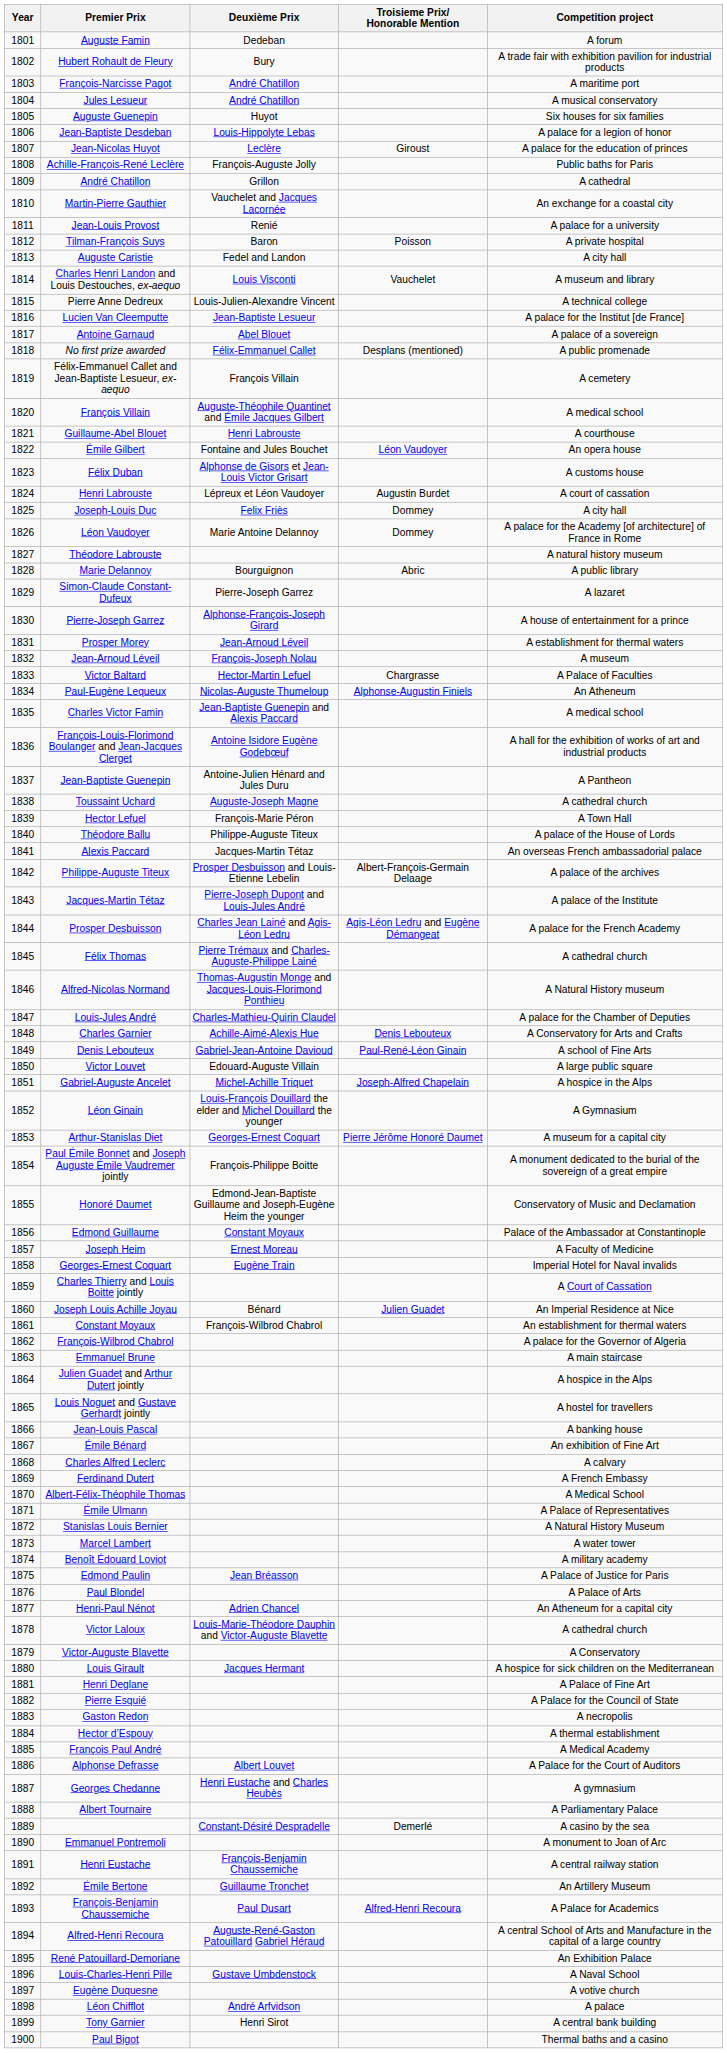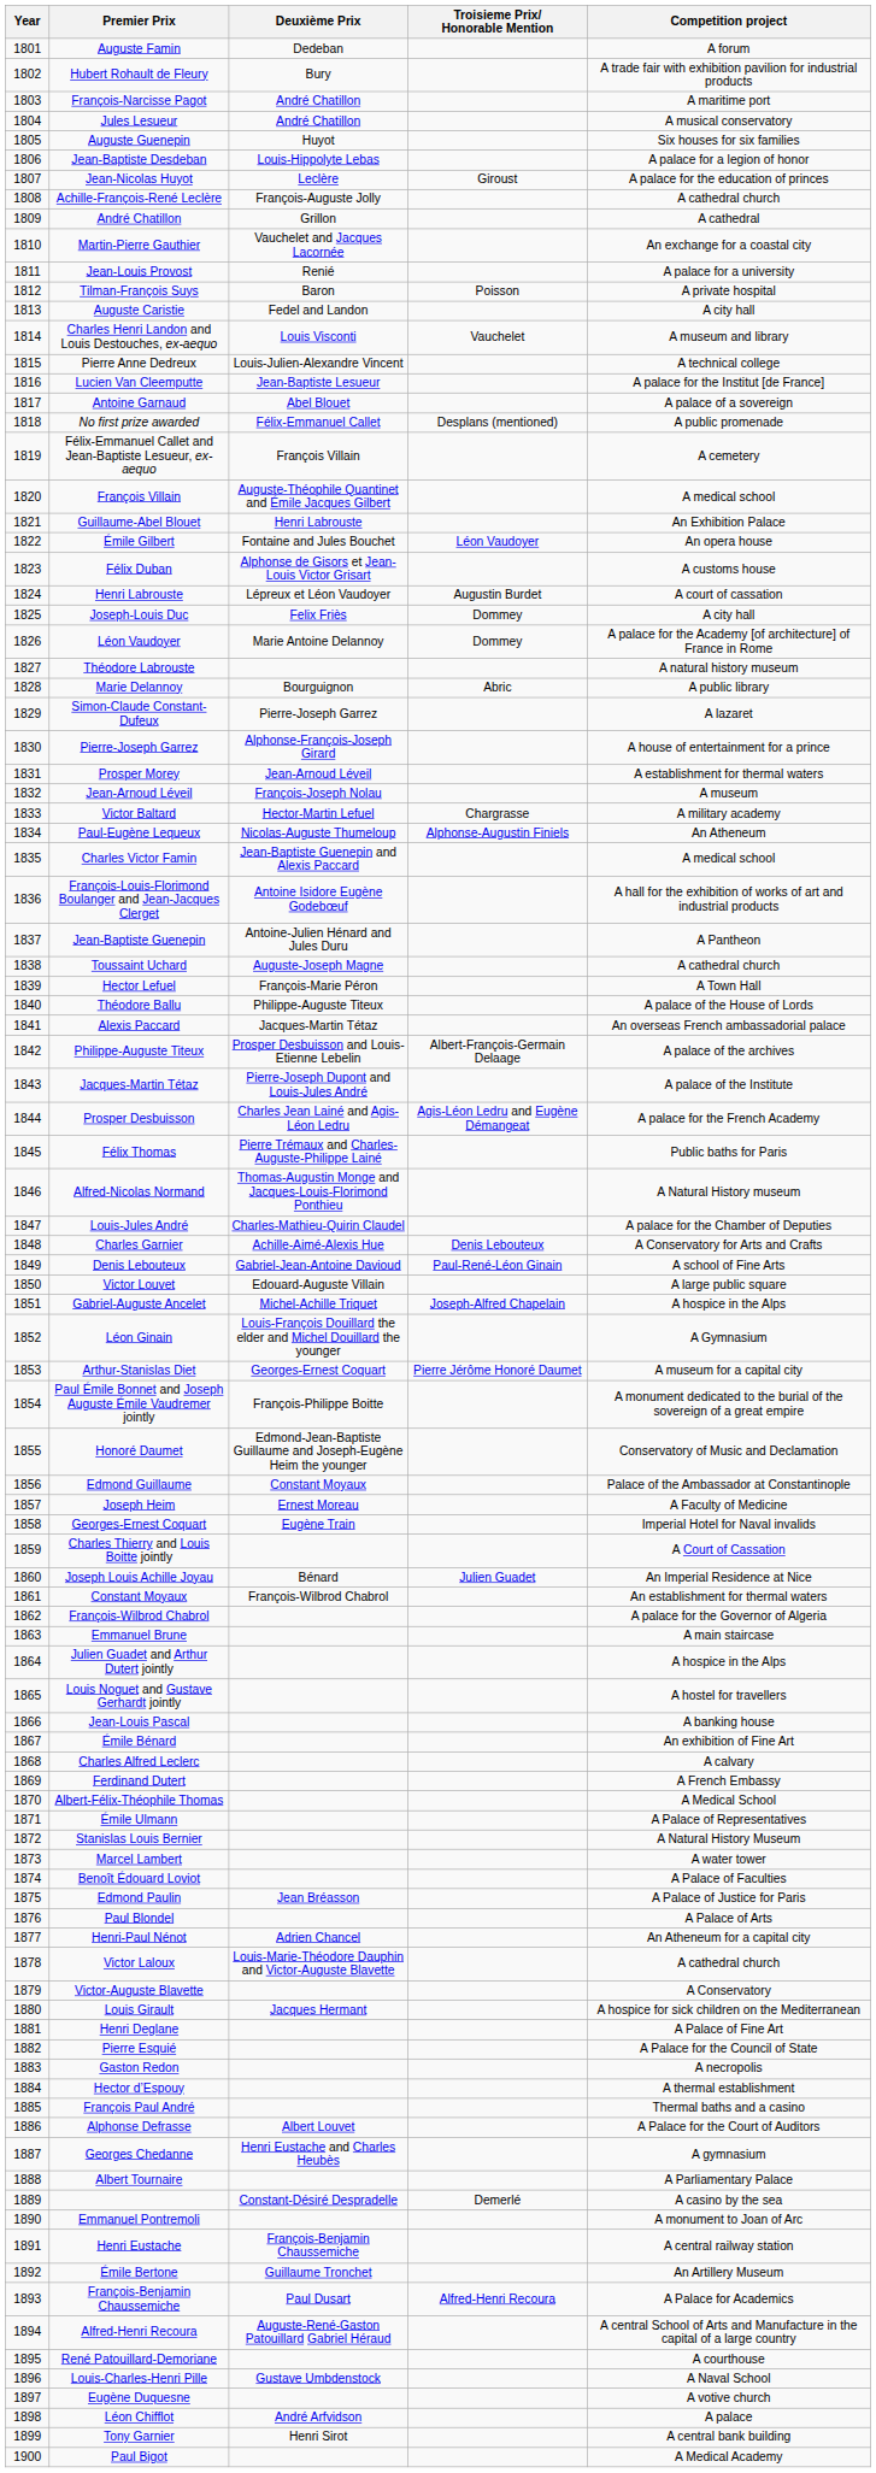 <table class="wikitable" style="text-align: center;">
 <tr>
 <th scope="col" width="50px">Year</th>
 <th scope="col" width="225px">Premier Prix</th>
 <th scope="col" width="225px">Deuxième Prix</th>
 <th scope="col" width="225px">Troisieme Prix/<br>Honorable Mention</th>
 <th scope="col" width="360px">Competition project</th>
 </tr>
 <tr>
 <td>1801</td>
 <td><a href='#'>Auguste Famin</a></td>
 <td>Dedeban</td>
 <td></td>
 <td>A forum</td>
 </tr>
 <tr>
 <td>1802</td>
 <td><a href='#'>Hubert Rohault de Fleury</a></td>
 <td>Bury</td>
 <td></td>
 <td>A trade fair with exhibition pavilion for industrial products</td>
 </tr>
 <tr>
 <td>1803</td>
 <td><a href='#'>François-Narcisse Pagot</a></td>
 <td><a href='#'>André Chatillon</a></td>
 <td></td>
 <td>A maritime port</td>
 </tr>
 <tr>
 <td>1804</td>
 <td><a href='#'>Jules Lesueur</a></td>
 <td><a href='#'>André Chatillon</a></td>
 <td></td>
 <td>A musical conservatory</td>
 </tr>
 <tr>
 <td>1805</td>
 <td><a href='#'>Auguste Guenepin</a></td>
 <td>Huyot</td>
 <td></td>
 <td>Six houses for six families</td>
 </tr>
 <tr>
 <td>1806</td>
 <td><a href='#'>Jean-Baptiste Desdeban</a></td>
 <td><a href='#'>Louis-Hippolyte Lebas</a></td>
 <td></td>
 <td>A palace for a legion of honor</td>
 </tr>
 <tr>
 <td>1807</td>
 <td><a href='#'>Jean-Nicolas Huyot</a></td>
 <td><a href='#'>Leclère</a></td>
 <td>Giroust</td>
 <td>A palace for the education of princes</td>
 </tr>
 <tr>
 <td>1808</td>
 <td><a href='#'>Achille-François-René Leclère</a></td>
 <td>François-Auguste Jolly</td>
 <td></td>
-<td>Public baths for Paris</td>
+<td>A cathedral church</td>
 </tr>
 <tr>
 <td>1809</td>
 <td><a href='#'>André Chatillon</a></td>
 <td>Grillon</td>
 <td></td>
 <td>A cathedral</td>
 </tr>
 <tr>
 <td>1810</td>
 <td><a href='#'>Martin-Pierre Gauthier</a></td>
 <td>Vauchelet and <a href='#'>Jacques Lacornée</a></td>
 <td></td>
 <td>An exchange for a coastal city</td>
 </tr>
 <tr>
 <td>1811</td>
 <td><a href='#'>Jean-Louis Provost</a></td>
 <td>Renié</td>
 <td></td>
 <td>A palace for a university</td>
 </tr>
 <tr>
 <td>1812</td>
 <td><a href='#'>Tilman-François Suys</a></td>
 <td>Baron</td>
 <td>Poisson</td>
 <td>A private hospital</td>
 </tr>
 <tr>
 <td>1813</td>
 <td><a href='#'>Auguste Caristie</a></td>
 <td>Fedel and Landon</td>
 <td></td>
 <td>A city hall</td>
 </tr>
 <tr>
 <td>1814</td>
 <td><a href='#'>Charles Henri Landon</a> and Louis Destouches, <em>ex-aequo</em></td>
 <td><a href='#'>Louis Visconti</a></td>
 <td>Vauchelet</td>
 <td>A museum and library</td>
 </tr>
 <tr>
 <td>1815</td>
 <td>Pierre Anne Dedreux</td>
 <td>Louis-Julien-Alexandre Vincent</td>
 <td></td>
 <td>A technical college</td>
 </tr>
 <tr>
 <td>1816</td>
 <td><a href='#'>Lucien Van Cleemputte</a></td>
 <td><a href='#'>Jean-Baptiste Lesueur</a></td>
 <td></td>
 <td>A palace for the Institut [de France]</td>
 </tr>
 <tr>
 <td>1817</td>
 <td><a href='#'>Antoine Garnaud</a></td>
 <td><a href='#'>Abel Blouet</a></td>
 <td></td>
 <td>A palace of a sovereign</td>
 </tr>
 <tr>
 <td>1818</td>
 <td><em>No first prize awarded</em></td>
 <td><a href='#'>Félix-Emmanuel Callet</a></td>
 <td>Desplans (mentioned)</td>
 <td>A public promenade</td>
 </tr>
 <tr>
 <td>1819</td>
 <td>Félix-Emmanuel Callet and Jean-Baptiste Lesueur, <em>ex-aequo</em></td>
 <td>François Villain</td>
 <td></td>
 <td>A cemetery</td>
 </tr>
 <tr>
 <td>1820</td>
 <td><a href='#'>François Villain</a></td>
 <td><a href='#'>Auguste-Théophile Quantinet</a> and <a href='#'>Émile Jacques Gilbert</a></td>
 <td></td>
 <td>A medical school</td>
 </tr>
 <tr>
 <td>1821</td>
 <td><a href='#'>Guillaume-Abel Blouet</a></td>
 <td><a href='#'>Henri Labrouste</a></td>
 <td></td>
-<td>A courthouse</td>
+<td>An Exhibition Palace</td>
 </tr>
 <tr>
 <td>1822</td>
 <td><a href='#'>Émile Gilbert</a></td>
 <td>Fontaine and Jules Bouchet</td>
 <td><a href='#'>Léon Vaudoyer</a></td>
 <td>An opera house</td>
 </tr>
 <tr>
 <td>1823</td>
 <td><a href='#'>Félix Duban</a></td>
 <td><a href='#'>Alphonse de Gisors</a> et <a href='#'>Jean-Louis Victor Grisart</a></td>
 <td></td>
 <td>A customs house</td>
 </tr>
 <tr>
 <td>1824</td>
 <td><a href='#'>Henri Labrouste</a></td>
 <td>Lépreux et Léon Vaudoyer</td>
 <td>Augustin Burdet</td>
 <td>A court of cassation</td>
 </tr>
 <tr>
 <td>1825</td>
 <td><a href='#'>Joseph-Louis Duc</a></td>
 <td><a href='#'>Felix Friès</a></td>
 <td>Dommey</td>
 <td>A city hall</td>
 </tr>
 <tr>
 <td>1826</td>
 <td><a href='#'>Léon Vaudoyer</a></td>
 <td>Marie Antoine Delannoy</td>
 <td>Dommey</td>
 <td>A palace for the Academy [of architecture] of France in Rome</td>
 </tr>
 <tr>
 <td>1827</td>
 <td><a href='#'>Théodore Labrouste</a></td>
 <td></td>
 <td></td>
 <td>A natural history museum</td>
 </tr>
 <tr>
 <td>1828</td>
 <td><a href='#'>Marie Delannoy</a></td>
 <td>Bourguignon</td>
 <td>Abric</td>
 <td>A public library</td>
 </tr>
 <tr>
 <td>1829</td>
 <td><a href='#'>Simon-Claude Constant-Dufeux</a></td>
 <td>Pierre-Joseph Garrez</td>
 <td></td>
 <td>A lazaret</td>
 </tr>
 <tr>
 <td>1830</td>
 <td><a href='#'>Pierre-Joseph Garrez</a></td>
 <td><a href='#'>Alphonse-François-Joseph Girard</a></td>
 <td></td>
 <td>A house of entertainment for a prince</td>
 </tr>
 <tr>
 <td>1831</td>
 <td><a href='#'>Prosper Morey</a></td>
 <td><a href='#'>Jean-Arnoud Léveil</a></td>
 <td></td>
 <td>A establishment for thermal waters</td>
 </tr>
 <tr>
 <td>1832</td>
 <td><a href='#'>Jean-Arnoud Léveil</a></td>
 <td><a href='#'>François-Joseph Nolau</a></td>
 <td></td>
 <td>A museum</td>
 </tr>
 <tr>
 <td>1833</td>
 <td><a href='#'>Victor Baltard</a></td>
 <td><a href='#'>Hector-Martin Lefuel</a></td>
 <td>Chargrasse</td>
-<td>A Palace of Faculties</td>
+<td>A military academy</td>
 </tr>
 <tr>
 <td>1834</td>
 <td><a href='#'>Paul-Eugène Lequeux</a></td>
 <td><a href='#'>Nicolas-Auguste Thumeloup</a></td>
 <td><a href='#'>Alphonse-Augustin Finiels</a></td>
 <td>An Atheneum</td>
 </tr>
 <tr>
 <td>1835</td>
 <td><a href='#'>Charles Victor Famin</a></td>
 <td><a href='#'>Jean-Baptiste Guenepin</a> and <a href='#'>Alexis Paccard</a></td>
 <td></td>
 <td>A medical school</td>
 </tr>
 <tr>
 <td>1836</td>
 <td><a href='#'>François-Louis-Florimond Boulanger</a> and <a href='#'>Jean-Jacques Clerget</a></td>
 <td><a href='#'>Antoine Isidore Eugène Godebœuf</a></td>
 <td></td>
 <td>A hall for the exhibition of works of art and industrial products</td>
 </tr>
 <tr>
 <td>1837</td>
 <td><a href='#'>Jean-Baptiste Guenepin</a></td>
 <td>Antoine-Julien Hénard and Jules Duru</td>
 <td></td>
 <td>A Pantheon</td>
 </tr>
 <tr>
 <td>1838</td>
 <td><a href='#'>Toussaint Uchard</a></td>
 <td><a href='#'>Auguste-Joseph Magne</a></td>
 <td></td>
 <td>A cathedral church</td>
 </tr>
 <tr>
 <td>1839</td>
 <td><a href='#'>Hector Lefuel</a></td>
 <td>François-Marie Péron</td>
 <td></td>
 <td>A Town Hall</td>
 </tr>
 <tr>
 <td>1840</td>
 <td><a href='#'>Théodore Ballu</a></td>
 <td>Philippe-Auguste Titeux</td>
 <td></td>
 <td>A palace of the House of Lords</td>
 </tr>
 <tr>
 <td>1841</td>
 <td><a href='#'>Alexis Paccard</a></td>
 <td>Jacques-Martin Tétaz</td>
 <td></td>
 <td>An overseas French ambassadorial palace</td>
 </tr>
 <tr>
 <td>1842</td>
 <td><a href='#'>Philippe-Auguste Titeux</a></td>
 <td><a href='#'>Prosper Desbuisson</a> and Louis-Etienne Lebelin</td>
 <td>Albert-François-Germain Delaage</td>
 <td>A palace of the archives</td>
 </tr>
 <tr>
 <td>1843</td>
 <td><a href='#'>Jacques-Martin Tétaz</a></td>
 <td><a href='#'>Pierre-Joseph Dupont</a> and <a href='#'>Louis-Jules André</a></td>
 <td></td>
 <td>A palace of the Institute</td>
 </tr>
 <tr>
 <td>1844</td>
 <td><a href='#'>Prosper Desbuisson</a></td>
 <td><a href='#'>Charles Jean Lainé</a> and <a href='#'>Agis-Léon Ledru</a></td>
 <td><a href='#'>Agis-Léon Ledru</a> and <a href='#'>Eugène Démangeat</a></td>
 <td>A palace for the French Academy</td>
 </tr>
 <tr>
 <td>1845</td>
 <td><a href='#'>Félix Thomas</a></td>
 <td><a href='#'>Pierre Trémaux</a> and <a href='#'>Charles-Auguste-Philippe Lainé</a></td>
 <td></td>
-<td>A cathedral church</td>
+<td>Public baths for Paris</td>
 </tr>
 <tr>
 <td>1846</td>
 <td><a href='#'>Alfred-Nicolas Normand</a></td>
 <td><a href='#'>Thomas-Augustin Monge</a> and <a href='#'>Jacques-Louis-Florimond Ponthieu</a></td>
 <td></td>
 <td>A Natural History museum</td>
 </tr>
 <tr>
 <td>1847</td>
 <td><a href='#'>Louis-Jules André</a></td>
 <td><a href='#'>Charles-Mathieu-Quirin Claudel</a></td>
 <td></td>
 <td>A palace for the Chamber of Deputies</td>
 </tr>
 <tr>
 <td>1848</td>
 <td><a href='#'>Charles Garnier</a></td>
 <td><a href='#'>Achille-Aimé-Alexis Hue</a></td>
 <td><a href='#'>Denis Lebouteux</a></td>
 <td>A Conservatory for Arts and Crafts</td>
 </tr>
 <tr>
 <td>1849</td>
 <td><a href='#'>Denis Lebouteux</a></td>
 <td><a href='#'>Gabriel-Jean-Antoine Davioud</a></td>
 <td><a href='#'>Paul-René-Léon Ginain</a></td>
 <td>A school of Fine Arts</td>
 </tr>
 <tr>
 <td>1850</td>
 <td><a href='#'>Victor Louvet</a></td>
 <td>Edouard-Auguste Villain</td>
 <td></td>
 <td>A large public square</td>
 </tr>
 <tr>
 <td>1851</td>
 <td><a href='#'>Gabriel-Auguste Ancelet</a></td>
 <td><a href='#'>Michel-Achille Triquet</a></td>
 <td><a href='#'>Joseph-Alfred Chapelain</a></td>
 <td>A hospice in the Alps</td>
 </tr>
 <tr>
 <td>1852</td>
 <td><a href='#'>Léon Ginain</a></td>
 <td><a href='#'>Louis-François Douillard</a> the elder and <a href='#'>Michel Douillard</a> the younger</td>
 <td></td>
 <td>A Gymnasium</td>
 </tr>
 <tr>
 <td>1853</td>
 <td><a href='#'>Arthur-Stanislas Diet</a></td>
 <td><a href='#'>Georges-Ernest Coquart</a></td>
 <td><a href='#'>Pierre Jérôme Honoré Daumet</a></td>
 <td>A museum for a capital city</td>
 </tr>
 <tr>
 <td>1854</td>
 <td><a href='#'>Paul Émile Bonnet</a> and <a href='#'>Joseph Auguste Émile Vaudremer</a> jointly</td>
 <td>François-Philippe Boitte</td>
 <td></td>
 <td>A monument dedicated to the burial of the sovereign of a great empire</td>
 </tr>
 <tr>
 <td>1855</td>
 <td><a href='#'>Honoré Daumet</a></td>
 <td>Edmond-Jean-Baptiste Guillaume and Joseph-Eugène Heim the younger</td>
 <td></td>
 <td>Conservatory of Music and Declamation</td>
 </tr>
 <tr>
 <td>1856</td>
 <td><a href='#'>Edmond Guillaume</a></td>
 <td><a href='#'>Constant Moyaux</a></td>
 <td></td>
 <td>Palace of the Ambassador at Constantinople</td>
 </tr>
 <tr>
 <td>1857</td>
 <td><a href='#'>Joseph Heim</a></td>
 <td><a href='#'>Ernest Moreau</a></td>
 <td></td>
 <td>A Faculty of Medicine</td>
 </tr>
 <tr>
 <td>1858</td>
 <td><a href='#'>Georges-Ernest Coquart</a></td>
 <td><a href='#'>Eugène Train</a></td>
 <td></td>
 <td>Imperial Hotel for Naval invalids</td>
 </tr>
 <tr>
 <td>1859</td>
 <td><a href='#'>Charles Thierry</a> and <a href='#'>Louis Boitte</a> jointly</td>
 <td></td>
 <td></td>
 <td>A <a href='#'>Court of Cassation</a></td>
 </tr>
 <tr>
 <td>1860</td>
 <td><a href='#'>Joseph Louis Achille Joyau</a></td>
 <td>Bénard</td>
 <td><a href='#'>Julien Guadet</a></td>
 <td>An Imperial Residence at Nice</td>
 </tr>
 <tr>
 <td>1861</td>
 <td><a href='#'>Constant Moyaux</a></td>
 <td>François-Wilbrod Chabrol</td>
 <td></td>
 <td>An establishment for thermal waters</td>
 </tr>
 <tr>
 <td>1862</td>
 <td><a href='#'>François-Wilbrod Chabrol</a></td>
 <td></td>
 <td></td>
 <td>A palace for the Governor of Algeria</td>
 </tr>
 <tr>
 <td>1863</td>
 <td><a href='#'>Emmanuel Brune</a></td>
 <td></td>
 <td></td>
 <td>A main staircase</td>
 </tr>
 <tr>
 <td>1864</td>
 <td><a href='#'>Julien Guadet</a> and <a href='#'>Arthur Dutert</a> jointly</td>
 <td></td>
 <td></td>
 <td>A hospice in the Alps</td>
 </tr>
 <tr>
 <td>1865</td>
 <td><a href='#'>Louis Noguet</a> and <a href='#'>Gustave Gerhardt</a> jointly</td>
 <td></td>
 <td></td>
 <td>A hostel for travellers</td>
 </tr>
 <tr>
 <td>1866</td>
 <td><a href='#'>Jean-Louis Pascal</a></td>
 <td></td>
 <td></td>
 <td>A banking house</td>
 </tr>
 <tr>
 <td>1867</td>
 <td><a href='#'>Émile Bénard</a></td>
 <td></td>
 <td></td>
 <td>An exhibition of Fine Art</td>
 </tr>
 <tr>
 <td>1868</td>
 <td><a href='#'>Charles Alfred Leclerc</a></td>
 <td></td>
 <td></td>
 <td>A calvary</td>
 </tr>
 <tr>
 <td>1869</td>
 <td><a href='#'>Ferdinand Dutert</a></td>
 <td></td>
 <td></td>
 <td>A French Embassy</td>
 </tr>
 <tr>
 <td>1870</td>
 <td><a href='#'>Albert-Félix-Théophile Thomas</a></td>
 <td></td>
 <td></td>
 <td>A Medical School</td>
 </tr>
 <tr>
 <td>1871</td>
 <td><a href='#'>Émile Ulmann</a></td>
 <td></td>
 <td></td>
 <td>A Palace of Representatives</td>
 </tr>
 <tr>
 <td>1872</td>
 <td><a href='#'>Stanislas Louis Bernier</a></td>
 <td></td>
 <td></td>
 <td>A Natural History Museum</td>
 </tr>
 <tr>
 <td>1873</td>
 <td><a href='#'>Marcel Lambert</a></td>
 <td></td>
 <td></td>
 <td>A water tower</td>
 </tr>
 <tr>
 <td>1874</td>
 <td><a href='#'>Benoît Édouard Loviot</a></td>
 <td></td>
 <td></td>
-<td>A military academy</td>
+<td>A Palace of Faculties</td>
 </tr>
 <tr>
 <td>1875</td>
 <td><a href='#'>Edmond Paulin</a></td>
 <td><a href='#'>Jean Bréasson</a></td>
 <td></td>
 <td>A Palace of Justice for Paris</td>
 </tr>
 <tr>
 <td>1876</td>
 <td><a href='#'>Paul Blondel</a></td>
 <td></td>
 <td></td>
 <td>A Palace of Arts</td>
 </tr>
 <tr>
 <td>1877</td>
 <td><a href='#'>Henri-Paul Nénot</a></td>
 <td><a href='#'>Adrien Chancel</a></td>
 <td></td>
 <td>An Atheneum for a capital city</td>
 </tr>
 <tr>
 <td>1878</td>
 <td><a href='#'>Victor Laloux</a></td>
 <td><a href='#'>Louis-Marie-Théodore Dauphin</a> and <a href='#'>Victor-Auguste Blavette</a></td>
 <td></td>
 <td>A cathedral church</td>
 </tr>
 <tr>
 <td>1879</td>
 <td><a href='#'>Victor-Auguste Blavette</a></td>
 <td></td>
 <td></td>
 <td>A Conservatory</td>
 </tr>
 <tr>
 <td>1880</td>
 <td><a href='#'>Louis Girault</a></td>
 <td><a href='#'>Jacques Hermant</a></td>
 <td></td>
 <td>A hospice for sick children on the Mediterranean</td>
 </tr>
 <tr>
 <td>1881</td>
 <td><a href='#'>Henri Deglane</a></td>
 <td></td>
 <td></td>
 <td>A Palace of Fine Art</td>
 </tr>
 <tr>
 <td>1882</td>
 <td><a href='#'>Pierre Esquié</a></td>
 <td></td>
 <td></td>
 <td>A Palace for the Council of State</td>
 </tr>
 <tr>
 <td>1883</td>
 <td><a href='#'>Gaston Redon</a></td>
 <td></td>
 <td></td>
 <td>A necropolis</td>
 </tr>
 <tr>
 <td>1884</td>
 <td><a href='#'>Hector d’Espouy</a></td>
 <td></td>
 <td></td>
 <td>A thermal establishment</td>
 </tr>
 <tr>
 <td>1885</td>
 <td><a href='#'>François Paul André</a></td>
 <td></td>
 <td></td>
-<td>A Medical Academy</td>
+<td>Thermal baths and a casino</td>
 </tr>
 <tr>
 <td>1886</td>
 <td><a href='#'>Alphonse Defrasse</a></td>
 <td><a href='#'>Albert Louvet</a></td>
 <td></td>
 <td>A Palace for the Court of Auditors</td>
 </tr>
 <tr>
 <td>1887</td>
 <td><a href='#'>Georges Chedanne</a></td>
 <td><a href='#'>Henri Eustache</a> and <a href='#'>Charles Heubès</a></td>
 <td></td>
 <td>A gymnasium</td>
 </tr>
 <tr>
 <td>1888</td>
 <td><a href='#'>Albert Tournaire</a></td>
 <td></td>
 <td></td>
 <td>A Parliamentary Palace</td>
 </tr>
 <tr>
 <td>1889</td>
 <td></td>
 <td><a href='#'>Constant-Désiré Despradelle</a></td>
 <td>Demerlé</td>
 <td>A casino by the sea</td>
 </tr>
 <tr>
 <td>1890</td>
 <td><a href='#'>Emmanuel Pontremoli</a></td>
 <td></td>
 <td></td>
 <td>A monument to Joan of Arc</td>
 </tr>
 <tr>
 <td>1891</td>
 <td><a href='#'>Henri Eustache</a></td>
 <td><a href='#'>François-Benjamin Chaussemiche</a></td>
 <td></td>
 <td>A central railway station</td>
 </tr>
 <tr>
 <td>1892</td>
 <td><a href='#'>Émile Bertone</a></td>
 <td><a href='#'>Guillaume Tronchet</a></td>
 <td></td>
 <td>An Artillery Museum</td>
 </tr>
 <tr>
 <td>1893</td>
 <td><a href='#'>François-Benjamin Chaussemiche</a></td>
 <td><a href='#'>Paul Dusart</a></td>
 <td><a href='#'>Alfred-Henri Recoura</a></td>
 <td>A Palace for Academics</td>
 </tr>
 <tr>
 <td>1894</td>
 <td><a href='#'>Alfred-Henri Recoura</a></td>
 <td><a href='#'>Auguste-René-Gaston Patouillard</a> <a href='#'>Gabriel Héraud</a></td>
 <td></td>
 <td>A central School of Arts and Manufacture in the capital of a large country</td>
 </tr>
 <tr>
 <td>1895</td>
 <td><a href='#'>René Patouillard-Demoriane</a></td>
 <td></td>
 <td></td>
-<td>An Exhibition Palace</td>
+<td>A courthouse</td>
 </tr>
 <tr>
 <td>1896</td>
 <td><a href='#'>Louis-Charles-Henri Pille</a></td>
 <td><a href='#'>Gustave Umbdenstock</a></td>
 <td></td>
 <td>A Naval School</td>
 </tr>
 <tr>
 <td>1897</td>
 <td><a href='#'>Eugène Duquesne</a></td>
 <td></td>
 <td></td>
 <td>A votive church</td>
 </tr>
 <tr>
 <td>1898</td>
 <td><a href='#'>Léon Chifflot</a></td>
 <td><a href='#'>André Arfvidson</a></td>
 <td></td>
 <td>A palace</td>
 </tr>
 <tr>
 <td>1899</td>
 <td><a href='#'>Tony Garnier</a></td>
 <td>Henri Sirot</td>
 <td></td>
 <td>A central bank building</td>
 </tr>
 <tr>
 <td>1900</td>
 <td><a href='#'>Paul Bigot</a></td>
 <td></td>
 <td></td>
-<td>Thermal baths and a casino</td>
+<td>A Medical Academy</td>
 </tr>
 </table>
